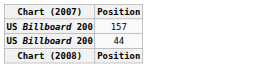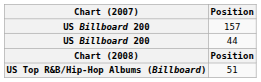 <table class="wikitable plainrowheaders" style="text-align:center">
 <tr>
 <th scope="col">Chart (2007)</th>
 <th scope="col">Position</th>
 </tr>
 <tr>
 <th scope="row">US <em>Billboard</em> 200</th>
 <td>157</td>
 </tr>
 <tr>
 <th scope="row">US <em>Billboard</em> 200</th>
 <td>44</td>
 </tr>
 <tr>
 <th scope="col">Chart (2008)</th>
 <th scope="col">Position</th>
 </tr>
+<tr>
+<th scope="row">US Top R&B/Hip-Hop Albums (<em>Billboard</em>)</th>
+<td>51</td>
+</tr>
 </table>
